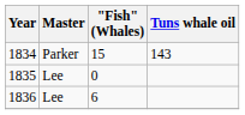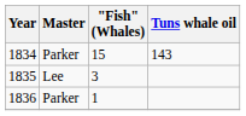 <table class="sortable wikitable">
 <tr>
 <th>Year</th>
 <th>Master</th>
 <th>"Fish" <br>(Whales)</th>
 <th><a href='#'>Tuns</a> whale oil</th>
 </tr>
 <tr>
 <td>1834</td>
 <td>Parker</td>
 <td>15</td>
 <td>143</td>
 </tr>
 <tr>
 <td>1835</td>
 <td>Lee</td>
-<td>0</td>
+<td>3</td>
 <td></td>
 </tr>
 <tr>
 <td>1836</td>
-<td>Lee</td>
-<td>6</td>
+<td>Parker</td>
+<td>1</td>
 <td></td>
 </tr>
 <tr>
 </tr>
 </table>
